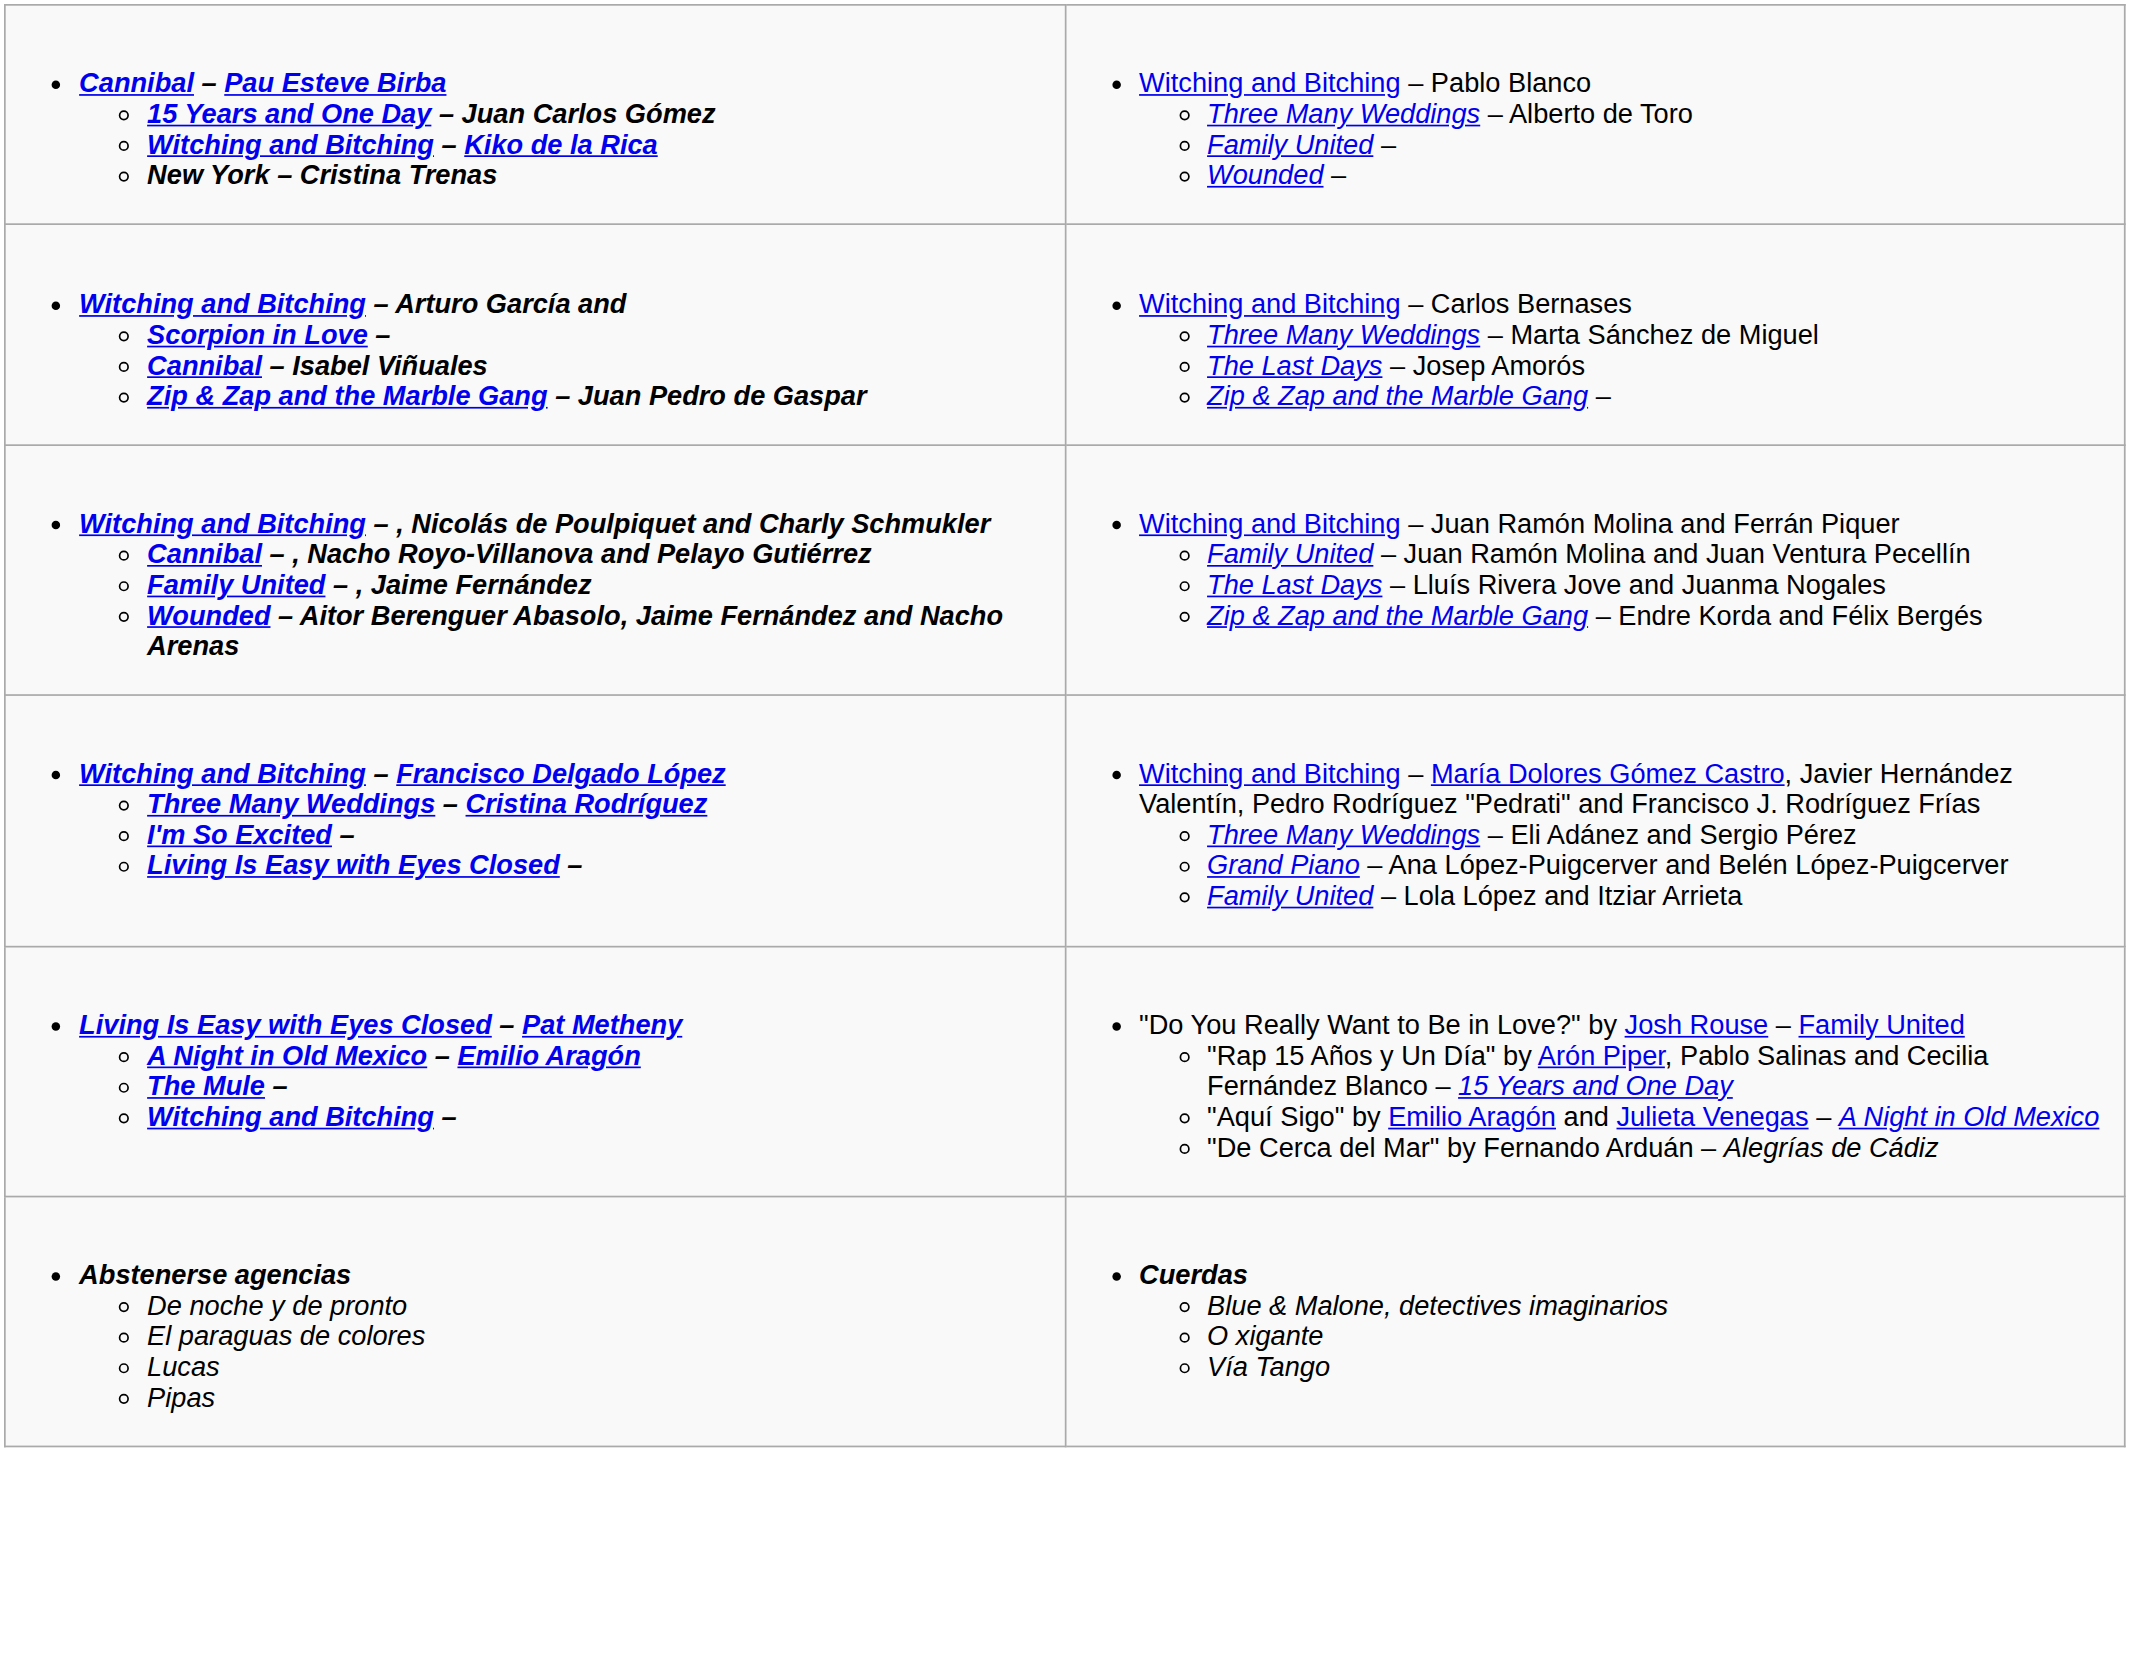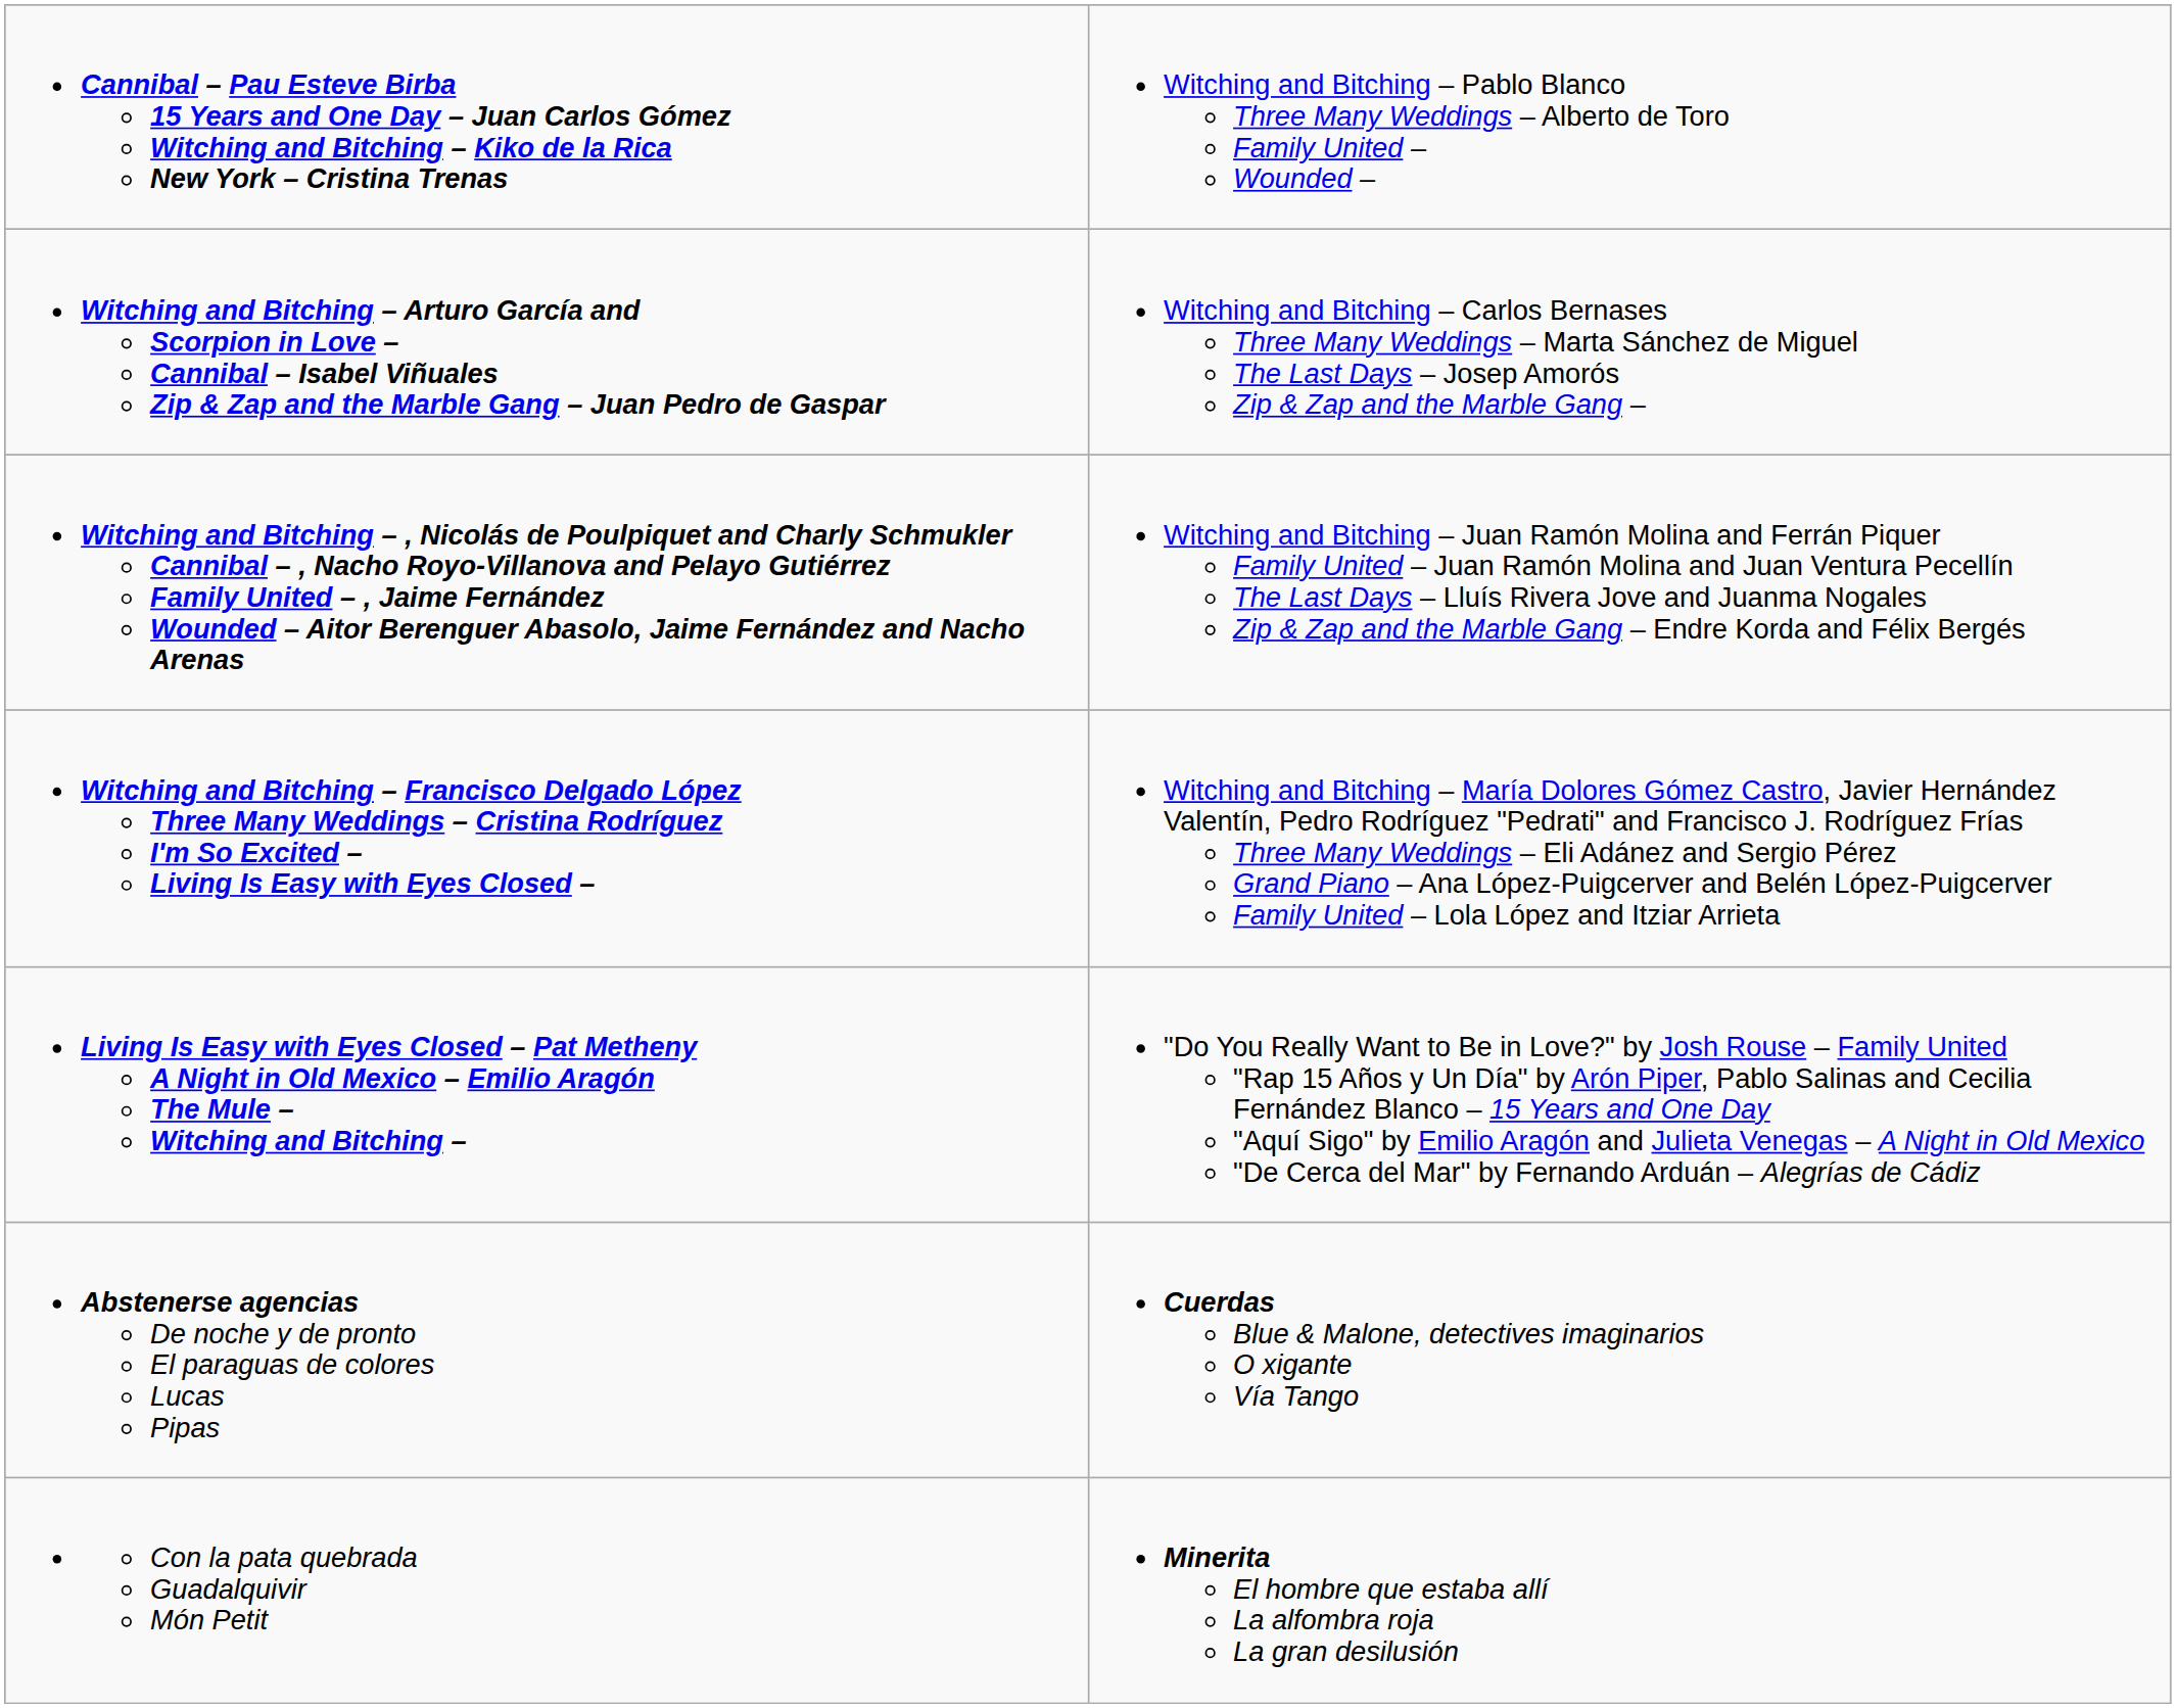 <table class=wikitable style="width="100%">
 <tr>
 <td style="vertical-align:top;" width="50%"><br><ul><li><strong><em><a href='#'>Cannibal</a><em> – <a href='#'>Pau Esteve Birba</a><strong><ul><li></em><a href='#'>15 Years and One Day</a><em> – Juan Carlos Gómez</li><li></em><a href='#'>Witching and Bitching</a><em> – <a href='#'>Kiko de la Rica</a></li><li></em>New York<em> – Cristina Trenas</li></ul></li></ul></td>
 <td style="vertical-align:top;" width="50%"><br><ul><li></em></strong><a href='#'>Witching and Bitching</a></em> – Pablo Blanco</strong><ul><li><em><a href='#'>Three Many Weddings</a></em> – Alberto de Toro</li><li><em><a href='#'>Family United</a></em> – </li><li><em><a href='#'>Wounded</a></em> – </li></ul></li></ul></td>
 </tr>
 <tr>
 <td style="vertical-align:top;" width="50%"><br><ul><li><strong><em><a href='#'>Witching and Bitching</a><em> – Arturo García and <strong><ul><li></em><a href='#'>Scorpion in Love</a><em> – </li><li></em><a href='#'>Cannibal</a><em> – Isabel Viñuales</li><li></em><a href='#'>Zip & Zap and the Marble Gang</a><em> – Juan Pedro de Gaspar</li></ul></li></ul></td>
 <td style="vertical-align:top;" width="50%"><br><ul><li></em></strong><a href='#'>Witching and Bitching</a></em> – Carlos Bernases</strong><ul><li><em><a href='#'>Three Many Weddings</a></em> – Marta Sánchez de Miguel</li><li><em><a href='#'>The Last Days</a></em> – Josep Amorós</li><li><em><a href='#'>Zip & Zap and the Marble Gang</a></em> – </li></ul></li></ul></td>
 </tr>
 <tr>
 <td style="vertical-align:top;" width="50%"><br><ul><li><strong><em><a href='#'>Witching and Bitching</a><em> – , Nicolás de Poulpiquet and Charly Schmukler<strong><ul><li></em><a href='#'>Cannibal</a><em> – , Nacho Royo-Villanova and Pelayo Gutiérrez</li><li></em><a href='#'>Family United</a><em> – , Jaime Fernández</li><li></em><a href='#'>Wounded</a><em> – Aitor Berenguer Abasolo, Jaime Fernández and Nacho Arenas</li></ul></li></ul></td>
 <td style="vertical-align:top;" width="50%"><br><ul><li></em></strong><a href='#'>Witching and Bitching</a></em> – Juan Ramón Molina and Ferrán Piquer</strong><ul><li><em><a href='#'>Family United</a></em> – Juan Ramón Molina and Juan Ventura Pecellín</li><li><em><a href='#'>The Last Days</a></em> – Lluís Rivera Jove and Juanma Nogales</li><li><em><a href='#'>Zip & Zap and the Marble Gang</a></em> – Endre Korda and Félix Bergés</li></ul></li></ul></td>
 </tr>
 <tr>
 <td style="vertical-align:top;" width="50%"><br><ul><li><strong><em><a href='#'>Witching and Bitching</a><em> – <a href='#'>Francisco Delgado López</a><strong><ul><li></em><a href='#'>Three Many Weddings</a><em> – <a href='#'>Cristina Rodríguez</a></li><li></em><a href='#'>I'm So Excited</a><em> – </li><li></em><a href='#'>Living Is Easy with Eyes Closed</a><em> – </li></ul></li></ul></td>
 <td style="vertical-align:top;" width="50%"><br><ul><li></em></strong><a href='#'>Witching and Bitching</a></em> – <a href='#'>María Dolores Gómez Castro</a>, Javier Hernández Valentín, Pedro Rodríguez "Pedrati" and Francisco J. Rodríguez Frías</strong><ul><li><em><a href='#'>Three Many Weddings</a></em> – Eli Adánez and Sergio Pérez</li><li><em><a href='#'>Grand Piano</a></em> – Ana López-Puigcerver and Belén López-Puigcerver</li><li><em><a href='#'>Family United</a></em> – Lola López and Itziar Arrieta</li></ul></li></ul></td>
 </tr>
 <tr>
 <td style="vertical-align:top;" width="50%"><br><ul><li><strong><em><a href='#'>Living Is Easy with Eyes Closed</a><em> – <a href='#'>Pat Metheny</a><strong><ul><li></em><a href='#'>A Night in Old Mexico</a><em> – <a href='#'>Emilio Aragón</a></li><li></em><a href='#'>The Mule</a><em> – </li><li></em><a href='#'>Witching and Bitching</a><em> – </li></ul></li></ul></td>
 <td style="vertical-align:top;" width="50%"><br><ul><li></strong>"Do You Really Want to Be in Love?" by <a href='#'>Josh Rouse</a> – </em><a href='#'>Family United</a></em></strong><ul><li>"Rap 15 Años y Un Día" by <a href='#'>Arón Piper</a>, Pablo Salinas and Cecilia Fernández Blanco – <em><a href='#'>15 Years and One Day</a></em></li><li>"Aquí Sigo" by <a href='#'>Emilio Aragón</a> and <a href='#'>Julieta Venegas</a> – <em><a href='#'>A Night in Old Mexico</a></em></li><li>"De Cerca del Mar" by Fernando Arduán – <em>Alegrías de Cádiz</em></li></ul></li></ul></td>
 </tr>
 <tr>
 <td style="vertical-align:top;" width="50%"><br><ul><li><strong><em>Abstenerse agencias</em></strong><ul><li><em>De noche y de pronto</em></li><li><em>El paraguas de colores</em></li><li><em>Lucas</em></li><li><em>Pipas</em></li></ul></li></ul></td>
 <td style="vertical-align:top;" width="50%"><br><ul><li><strong><em>Cuerdas</em></strong><ul><li><em>Blue & Malone, detectives imaginarios</em></li><li><em>O xigante</em></li><li><em>Vía Tango</em></li></ul></li></ul></td>
 </tr>
+<tr>
+<td style="vertical-align:top;" width="50%"><br><ul><li><strong><em></em></strong><ul><li><em>Con la pata quebrada</em></li><li><em>Guadalquivir</em></li><li><em>Món Petit</em></li></ul></li></ul></td>
+<td style="vertical-align:top;" width="50%"><br><ul><li><strong><em>Minerita</em></strong><ul><li><em>El hombre que estaba allí</em></li><li><em>La alfombra roja</em></li><li><em>La gran desilusión</em></li></ul></li></ul></td>
+</tr>
 </table>
